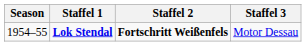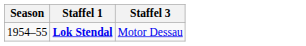 <table class="wikitable">
 <tr>
 <th>Season</th>
 <th>Staffel 1</th>
-<th>Staffel 2</th>
 <th>Staffel 3</th>
 </tr>
 <tr>
 <td>1954–55</td>
 <td><strong><a href='#'>Lok Stendal</a></strong></td>
-<td><strong>Fortschritt Weißenfels</strong></td>
 <td><a href='#'>Motor Dessau</a></td>
 </tr>
 </table>
